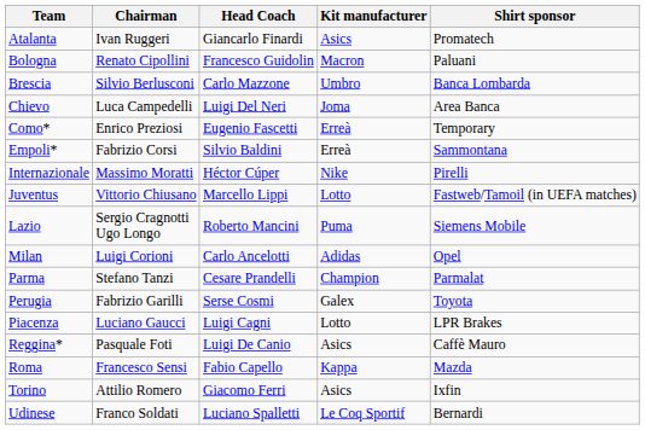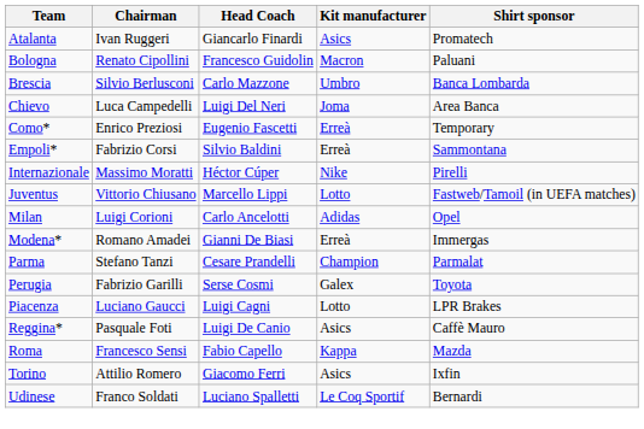 <table class="wikitable sortable">
 <tr>
 <th>Team</th>
 <th>Chairman</th>
 <th>Head Coach</th>
 <th>Kit manufacturer</th>
 <th>Shirt sponsor</th>
 </tr>
 <tr>
 <td><a href='#'>Atalanta</a></td>
 <td> Ivan Ruggeri</td>
 <td> Giancarlo Finardi</td>
 <td> <a href='#'>Asics</a></td>
 <td>Promatech</td>
 </tr>
 <tr>
 <td><a href='#'>Bologna</a></td>
 <td> <a href='#'>Renato Cipollini</a></td>
 <td> <a href='#'>Francesco Guidolin</a></td>
 <td> <a href='#'>Macron</a></td>
 <td>Paluani</td>
 </tr>
 <tr>
 <td><a href='#'>Brescia</a></td>
 <td> <a href='#'>Silvio Berlusconi</a></td>
 <td> <a href='#'>Carlo Mazzone</a></td>
 <td> <a href='#'>Umbro</a></td>
 <td><a href='#'>Banca Lombarda</a></td>
 </tr>
 <tr>
 <td><a href='#'>Chievo</a></td>
 <td> Luca Campedelli</td>
 <td> <a href='#'>Luigi Del Neri</a></td>
 <td> <a href='#'>Joma</a></td>
 <td>Area Banca</td>
 </tr>
 <tr>
 <td><a href='#'>Como</a>*</td>
 <td> Enrico Preziosi</td>
 <td> <a href='#'>Eugenio Fascetti</a></td>
 <td> <a href='#'>Erreà</a></td>
 <td>Temporary</td>
 </tr>
 <tr>
 <td><a href='#'>Empoli</a>*</td>
 <td> Fabrizio Corsi</td>
 <td> <a href='#'>Silvio Baldini</a></td>
 <td> Erreà</td>
 <td><a href='#'>Sammontana</a></td>
 </tr>
 <tr>
 <td><a href='#'>Internazionale</a></td>
 <td> <a href='#'>Massimo Moratti</a></td>
 <td> <a href='#'>Héctor Cúper</a></td>
 <td> <a href='#'>Nike</a></td>
 <td><a href='#'>Pirelli</a></td>
 </tr>
 <tr>
 <td><a href='#'>Juventus</a></td>
 <td> <a href='#'>Vittorio Chiusano</a></td>
 <td> <a href='#'>Marcello Lippi</a></td>
 <td> <a href='#'>Lotto</a></td>
 <td><a href='#'>Fastweb</a>/<a href='#'>Tamoil</a> (in UEFA matches)</td>
 </tr>
 <tr>
-<td><a href='#'>Lazio</a></td>
-<td> Sergio Cragnotti <br>  Ugo Longo</td>
-<td> <a href='#'>Roberto Mancini</a></td>
-<td> <a href='#'>Puma</a></td>
-<td><a href='#'>Siemens Mobile</a></td>
-</tr>
-<tr>
 <td><a href='#'>Milan</a></td>
 <td> <a href='#'>Luigi Corioni</a></td>
 <td> <a href='#'>Carlo Ancelotti</a></td>
 <td> <a href='#'>Adidas</a></td>
 <td><a href='#'>Opel</a></td>
+</tr>
+<tr>
+<td><a href='#'>Modena</a>*</td>
+<td> Romano Amadei</td>
+<td> <a href='#'>Gianni De Biasi</a></td>
+<td> Erreà</td>
+<td>Immergas</td>
 </tr>
 <tr>
 <td><a href='#'>Parma</a></td>
 <td> Stefano Tanzi</td>
 <td> <a href='#'>Cesare Prandelli</a></td>
 <td> <a href='#'>Champion</a></td>
 <td><a href='#'>Parmalat</a></td>
 </tr>
 <tr>
 <td><a href='#'>Perugia</a></td>
 <td> Fabrizio Garilli</td>
 <td> <a href='#'>Serse Cosmi</a></td>
 <td> Galex</td>
 <td><a href='#'>Toyota</a></td>
 </tr>
 <tr>
 <td><a href='#'>Piacenza</a></td>
 <td> <a href='#'>Luciano Gaucci</a></td>
 <td> <a href='#'>Luigi Cagni</a></td>
 <td> Lotto</td>
 <td>LPR Brakes</td>
 </tr>
 <tr>
 <td><a href='#'>Reggina</a>*</td>
 <td> Pasquale Foti</td>
 <td> <a href='#'>Luigi De Canio</a></td>
 <td> Asics</td>
 <td>Caffè Mauro</td>
 </tr>
 <tr>
 <td><a href='#'>Roma</a></td>
 <td> <a href='#'>Francesco Sensi</a></td>
 <td> <a href='#'>Fabio Capello</a></td>
 <td> <a href='#'>Kappa</a></td>
 <td><a href='#'>Mazda</a></td>
 </tr>
 <tr>
 <td><a href='#'>Torino</a></td>
 <td> Attilio Romero</td>
 <td> <a href='#'>Giacomo Ferri</a></td>
 <td> Asics</td>
 <td>Ixfin</td>
 </tr>
 <tr>
 <td><a href='#'>Udinese</a></td>
 <td> Franco Soldati</td>
 <td> <a href='#'>Luciano Spalletti</a></td>
 <td> <a href='#'>Le Coq Sportif</a></td>
 <td>Bernardi</td>
 </tr>
 </table>
